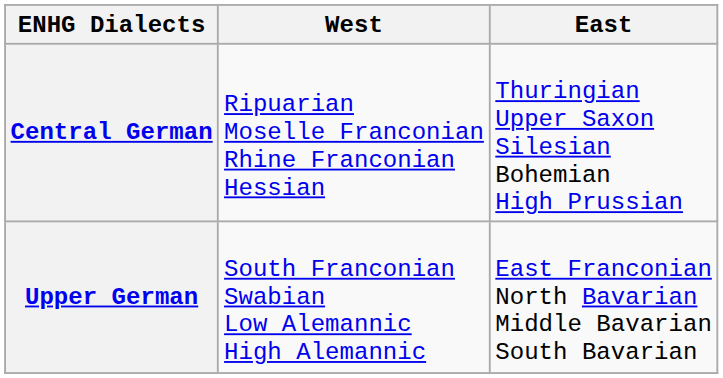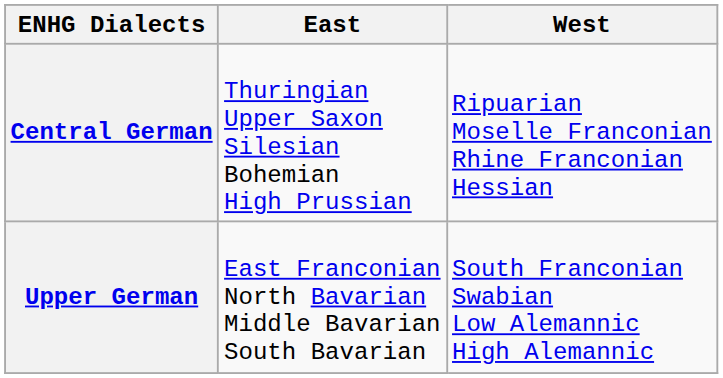 <table class="wikitable" style="margin-left: auto; margin-right: auto; border: none;">
 <tr>
 <th>ENHG Dialects</th>
+<th>East</th>
 <th>West</th>
-<th>East</th>
 </tr>
 <tr>
 <th><a href='#'>Central German</a></th>
+<td><br><a href='#'>Thuringian</a><br><a href='#'>Upper Saxon</a><br><a href='#'>Silesian</a><br>Bohemian<br><a href='#'>High Prussian</a></td>
 <td><br><a href='#'>Ripuarian</a><br><a href='#'>Moselle Franconian</a><br><a href='#'>Rhine Franconian</a><br><a href='#'>Hessian</a></td>
-<td><br><a href='#'>Thuringian</a><br><a href='#'>Upper Saxon</a><br><a href='#'>Silesian</a><br>Bohemian<br><a href='#'>High Prussian</a></td>
 </tr>
 <tr>
 <th><a href='#'>Upper German</a></th>
+<td><br><a href='#'>East Franconian</a><br>North <a href='#'>Bavarian</a><br>Middle Bavarian<br>South Bavarian</td>
 <td><br><a href='#'>South Franconian</a><br><a href='#'>Swabian</a><br><a href='#'>Low Alemannic</a><br><a href='#'>High Alemannic</a></td>
-<td><br><a href='#'>East Franconian</a><br>North <a href='#'>Bavarian</a><br>Middle Bavarian<br>South Bavarian</td>
 </tr>
 </table>
